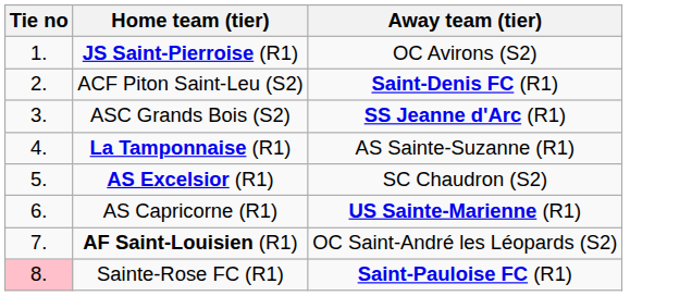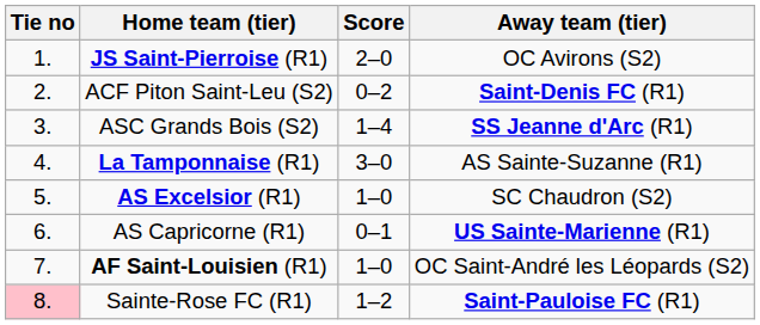 <table class="wikitable" style="text-align: center">
 <tr>
 <th>Tie no</th>
 <th>Home team (tier)</th>
+<th>Score</th>
 <th>Away team (tier)</th>
 </tr>
 <tr>
 <td>1.</td>
 <td> <strong><a href='#'>JS Saint-Pierroise</a></strong> (R1)</td>
+<td>2–0</td>
 <td>OC Avirons (S2) </td>
 </tr>
 <tr>
 <td>2.</td>
 <td> ACF Piton Saint-Leu (S2)</td>
+<td>0–2</td>
 <td><strong><a href='#'>Saint-Denis FC</a></strong> (R1) </td>
 </tr>
 <tr>
 <td>3.</td>
 <td> ASC Grands Bois (S2)</td>
+<td>1–4</td>
 <td><strong><a href='#'>SS Jeanne d'Arc</a></strong> (R1) </td>
 </tr>
 <tr>
 <td>4.</td>
 <td> <strong><a href='#'>La Tamponnaise</a></strong> (R1)</td>
+<td>3–0</td>
 <td>AS Sainte-Suzanne (R1) </td>
 </tr>
 <tr>
 <td>5.</td>
 <td> <strong><a href='#'>AS Excelsior</a></strong> (R1)</td>
+<td>1–0</td>
 <td>SC Chaudron (S2) </td>
 </tr>
 <tr>
 <td>6.</td>
 <td> AS Capricorne (R1)</td>
+<td>0–1</td>
 <td><strong><a href='#'>US Sainte-Marienne</a></strong> (R1) </td>
 </tr>
 <tr>
 <td>7.</td>
 <td> <strong>AF Saint-Louisien</strong> (R1)</td>
+<td>1–0</td>
 <td>OC Saint-André les Léopards (S2) </td>
 </tr>
 <tr>
 <td style="background: pink;">8.</td>
 <td> Sainte-Rose FC (R1)</td>
+<td>1–2</td>
 <td><strong><a href='#'>Saint-Pauloise FC</a></strong> (R1) </td>
 </tr>
 </table>
